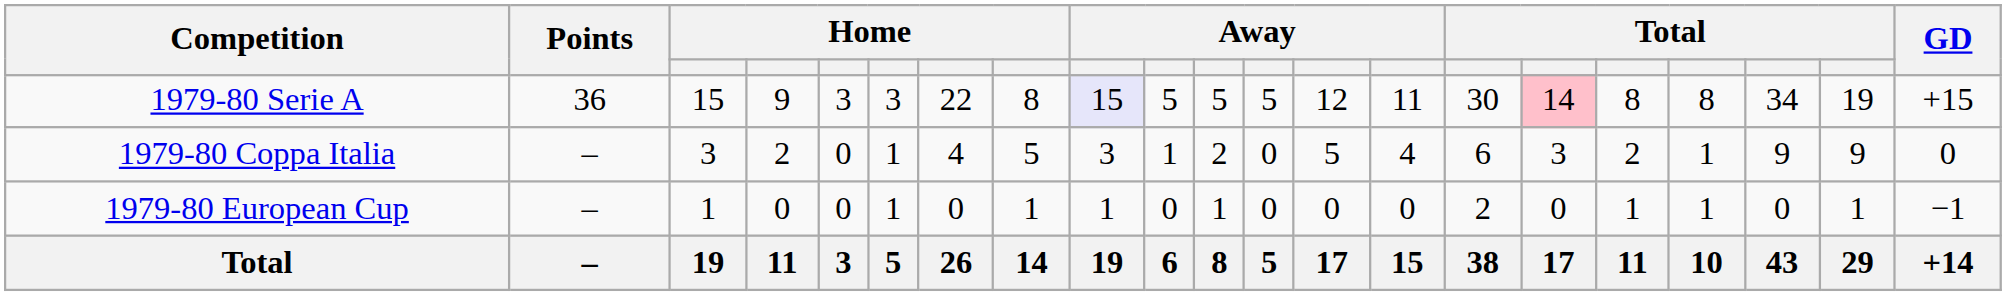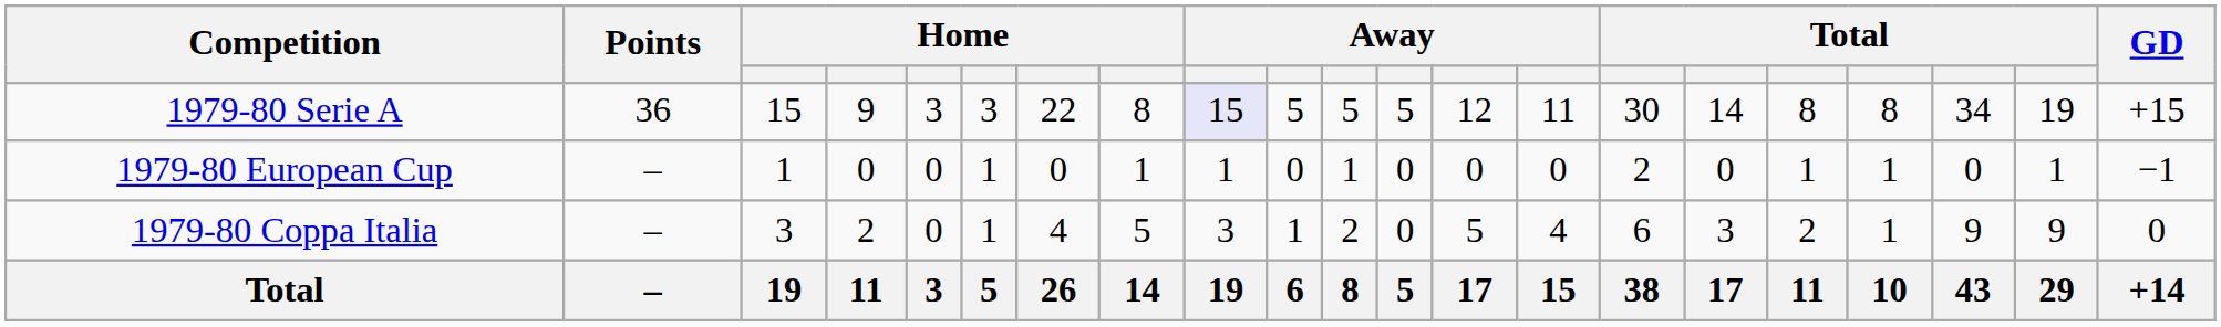 <table class="wikitable" style="font-size:90%;width:100%;margin:auto;clear:both;text-align:center;">
 <tr>
 <th rowspan="2">Competition</th>
 <th rowspan="2">Points</th>
 <th colspan="6">Home</th>
 <th colspan="6">Away</th>
 <th colspan="6">Total</th>
 <th rowspan="2"><a href='#'>GD</a></th>
 </tr>
 <tr>
 <th></th>
 <th></th>
 <th></th>
 <th></th>
 <th></th>
 <th></th>
 <th></th>
 <th></th>
 <th></th>
 <th></th>
 <th></th>
 <th></th>
 <th></th>
 <th></th>
 <th></th>
 <th></th>
 <th></th>
 <th></th>
 </tr>
 <tr>
 <td><a href='#'>1979-80 Serie A</a></td>
 <td>36</td>
 <td>15</td>
 <td>9</td>
 <td>3</td>
 <td>3</td>
 <td>22</td>
 <td>8</td>
 <td style="background: lavender;">15</td>
 <td>5</td>
 <td>5</td>
 <td>5</td>
 <td>12</td>
 <td>11</td>
 <td>30</td>
-<td style="background: pink;">14</td>
+<td>14</td>
 <td>8</td>
 <td>8</td>
 <td>34</td>
 <td>19</td>
 <td>+15</td>
+</tr>
+<tr>
+<td><a href='#'>1979-80 European Cup</a></td>
+<td>–</td>
+<td>1</td>
+<td>0</td>
+<td>0</td>
+<td>1</td>
+<td>0</td>
+<td>1</td>
+<td>1</td>
+<td>0</td>
+<td>1</td>
+<td>0</td>
+<td>0</td>
+<td>0</td>
+<td>2</td>
+<td>0</td>
+<td>1</td>
+<td>1</td>
+<td>0</td>
+<td>1</td>
+<td>−1</td>
 </tr>
 <tr>
 <td><a href='#'>1979-80 Coppa Italia</a></td>
 <td>–</td>
 <td>3</td>
 <td>2</td>
 <td>0</td>
 <td>1</td>
 <td>4</td>
 <td>5</td>
 <td>3</td>
 <td>1</td>
 <td>2</td>
 <td>0</td>
 <td>5</td>
 <td>4</td>
 <td>6</td>
 <td>3</td>
 <td>2</td>
 <td>1</td>
 <td>9</td>
 <td>9</td>
 <td>0</td>
 </tr>
 <tr>
-<td><a href='#'>1979-80 European Cup</a></td>
-<td>–</td>
-<td>1</td>
-<td>0</td>
-<td>0</td>
-<td>1</td>
-<td>0</td>
-<td>1</td>
-<td>1</td>
-<td>0</td>
-<td>1</td>
-<td>0</td>
-<td>0</td>
-<td>0</td>
-<td>2</td>
-<td>0</td>
-<td>1</td>
-<td>1</td>
-<td>0</td>
-<td>1</td>
-<td>−1</td>
-</tr>
-<tr>
 <th>Total</th>
 <th>–</th>
 <th>19</th>
 <th>11</th>
 <th>3</th>
 <th>5</th>
 <th>26</th>
 <th>14</th>
 <th>19</th>
 <th>6</th>
 <th>8</th>
 <th>5</th>
 <th>17</th>
 <th>15</th>
 <th>38</th>
 <th>17</th>
 <th>11</th>
 <th>10</th>
 <th>43</th>
 <th>29</th>
 <th>+14</th>
 </tr>
 </table>
